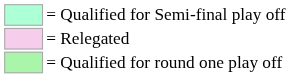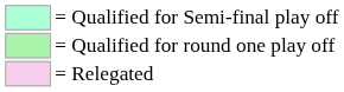 <table>
 <tr>
 <td style="background-color:#ADFFD6; border:1px solid #aaaaaa; width:2em;"></td>
 <td>= Qualified for Semi-final play off</td>
 </tr>
 <tr>
+<td style="background-color:#A9F5A9; border:1px solid #aaaaaa; width:2em;"></td>
+<td>= Qualified for round one play off</td>
+</tr>
+<tr>
 <td style="background-color:#F6CEEC; border:1px solid #aaaaaa; width:2em;"></td>
 <td>= Relegated</td>
 </tr>
-<tr>
-<td style="background-color:#A9F5A9; border:1px solid #aaaaaa; width:2em;"></td>
-<td>= Qualified for round one play off</td>
-</tr>
 </table>
